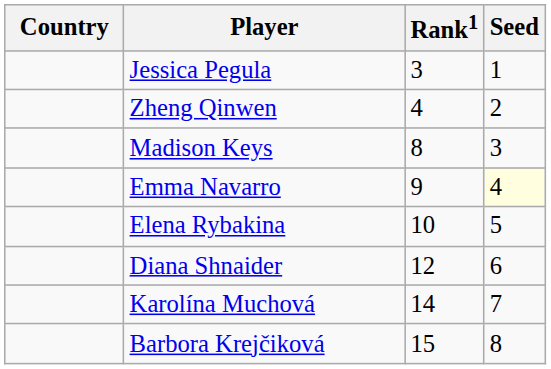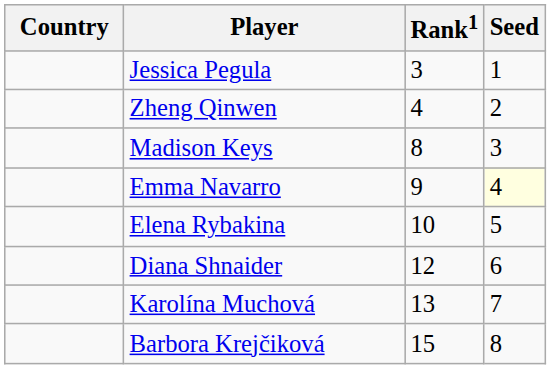 <table class="wikitable">
 <tr>
 <th width="70">Country</th>
 <th width="175">Player</th>
 <th>Rank<sup>1</sup></th>
 <th>Seed</th>
 </tr>
 <tr>
 <td></td>
 <td><a href='#'>Jessica Pegula</a></td>
 <td>3</td>
 <td>1</td>
 </tr>
 <tr>
 <td></td>
 <td><a href='#'>Zheng Qinwen</a></td>
 <td>4</td>
 <td>2</td>
 </tr>
 <tr>
 <td></td>
 <td><a href='#'>Madison Keys</a></td>
 <td>8</td>
 <td>3</td>
 </tr>
 <tr>
 <td></td>
 <td><a href='#'>Emma Navarro</a></td>
 <td>9</td>
 <td style="background: lightyellow;">4</td>
 </tr>
 <tr>
 <td></td>
 <td><a href='#'>Elena Rybakina</a></td>
 <td>10</td>
 <td>5</td>
 </tr>
 <tr>
 <td></td>
 <td><a href='#'>Diana Shnaider</a></td>
 <td>12</td>
 <td>6</td>
 </tr>
 <tr>
 <td></td>
 <td><a href='#'>Karolína Muchová</a></td>
-<td>14</td>
+<td>13</td>
 <td>7</td>
 </tr>
 <tr>
 <td></td>
 <td><a href='#'>Barbora Krejčiková</a></td>
 <td>15</td>
 <td>8</td>
 </tr>
 </table>
